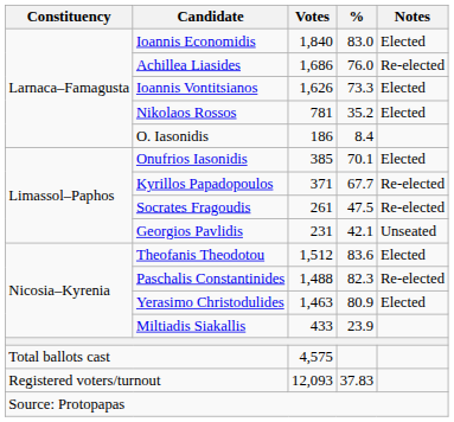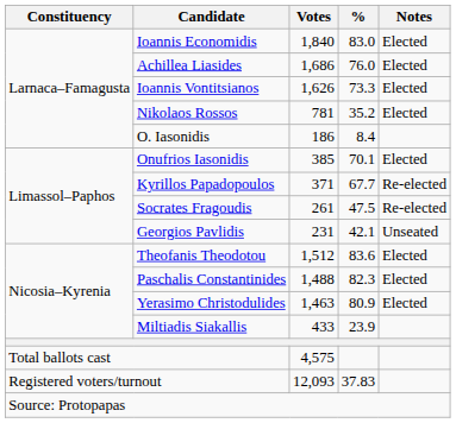 <table class=wikitable style=text-align:right>
 <tr>
 <th>Constituency</th>
 <th>Candidate</th>
 <th>Votes</th>
 <th>%</th>
 <th>Notes</th>
 </tr>
 <tr>
 <td rowspan=5 align=left>Larnaca–Famagusta</td>
 <td align=left><a href='#'>Ioannis Economidis</a></td>
 <td>1,840</td>
 <td>83.0</td>
 <td align=left>Elected</td>
 </tr>
 <tr>
 <td align=left><a href='#'>Achillea Liasides</a></td>
 <td>1,686</td>
 <td>76.0</td>
-<td align=left>Re-elected</td>
+<td align=left>Elected</td>
 </tr>
 <tr>
 <td align=left><a href='#'>Ioannis Vontitsianos</a></td>
 <td>1,626</td>
 <td>73.3</td>
 <td align=left>Elected</td>
 </tr>
 <tr>
 <td align=left><a href='#'>Nikolaos Rossos</a></td>
 <td>781</td>
 <td>35.2</td>
 <td align=left>Elected</td>
 </tr>
 <tr>
 <td align=left>O. Iasonidis</td>
 <td>186</td>
 <td>8.4</td>
 <td align=left></td>
 </tr>
 <tr>
 <td align=left rowspan=4>Limassol–Paphos</td>
 <td align=left><a href='#'>Onufrios Iasonidis</a></td>
 <td>385</td>
 <td>70.1</td>
 <td align=left>Elected</td>
 </tr>
 <tr>
 <td align=left><a href='#'>Kyrillos Papadopoulos</a></td>
 <td>371</td>
 <td>67.7</td>
 <td align=left>Re-elected</td>
 </tr>
 <tr>
 <td align=left><a href='#'>Socrates Fragoudis</a></td>
 <td>261</td>
 <td>47.5</td>
 <td align=left>Re-elected</td>
 </tr>
 <tr>
 <td align=left><a href='#'>Georgios Pavlidis</a></td>
 <td>231</td>
 <td>42.1</td>
 <td align=left>Unseated</td>
 </tr>
 <tr>
 <td align=left rowspan=4>Nicosia–Kyrenia</td>
 <td align=left><a href='#'>Theofanis Theodotou</a></td>
 <td>1,512</td>
 <td>83.6</td>
 <td align=left>Elected</td>
 </tr>
 <tr>
 <td align=left><a href='#'>Paschalis Constantinides</a></td>
 <td>1,488</td>
 <td>82.3</td>
-<td align=left>Re-elected</td>
+<td align=left>Elected</td>
 </tr>
 <tr>
 <td align=left><a href='#'>Yerasimo Christodulides</a></td>
 <td>1,463</td>
 <td>80.9</td>
 <td align=left>Elected</td>
 </tr>
 <tr>
 <td align=left><a href='#'>Miltiadis Siakallis</a></td>
 <td>433</td>
 <td>23.9</td>
 </tr>
 <tr>
 <th colspan=5></th>
 </tr>
 <tr>
 <td align=left colspan=2>Total ballots cast</td>
 <td>4,575</td>
 <td></td>
 <td></td>
 </tr>
 <tr>
 <td align=left colspan=2>Registered voters/turnout</td>
 <td>12,093</td>
 <td>37.83</td>
 <td></td>
 </tr>
 <tr>
 <td align=left colspan=5>Source: Protopapas</td>
 </tr>
 </table>
